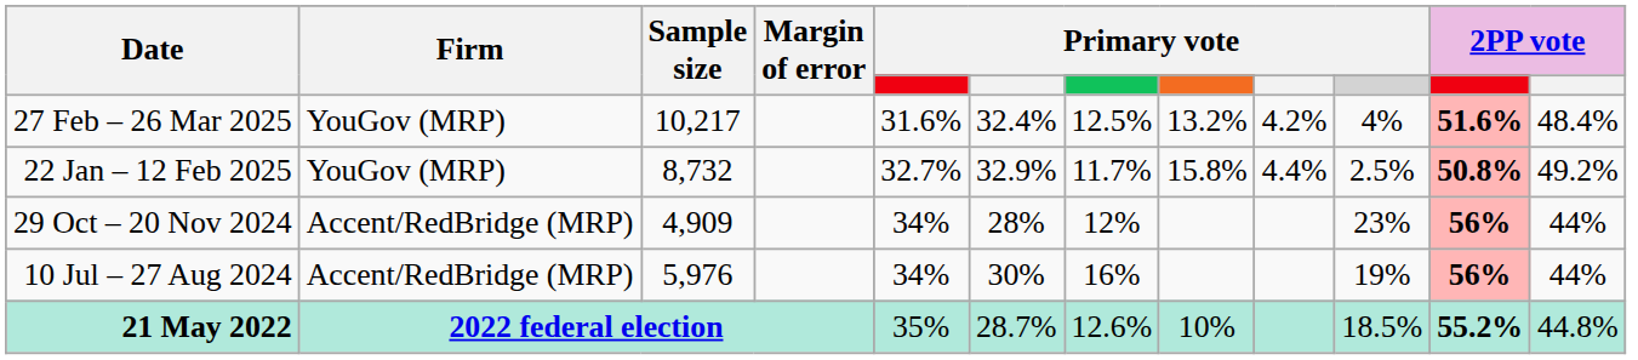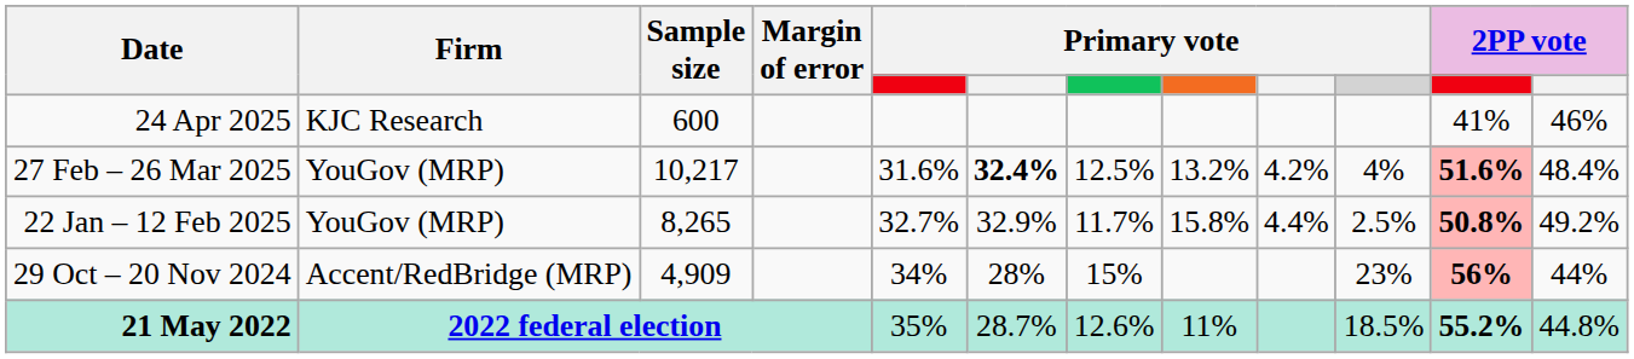 <table class="nowrap wikitable tpl-blanktable" style=text-align:center;font-size:90%>
 <tr>
 <th rowspan=2>Date</th>
 <th rowspan=2>Firm</th>
 <th rowspan=2>Sample<br>size</th>
 <th rowspan=2>Margin<br>of error</th>
 <th colspan=6>Primary vote</th>
 <th colspan=2 class=unsortable style=background:#ebbce3><a href='#'>2PP vote</a></th>
 </tr>
 <tr>
 <th class="unsortable" style="background:#F00011"></th>
 <th style=background:></th>
 <th class=unsortable style=background:#10C25B></th>
 <th class=unsortable style=background:#f36c21></th>
 <th class=unsortable style=background:></th>
 <th class=unsortable style=background:lightgray></th>
 <th class="unsortable" style="background:#F00011"></th>
 <th style=background:></th>
 </tr>
 <tr>
+<td align=right>24 Apr 2025</td>
+<td align=left>KJC Research</td>
+<td>600</td>
+<td></td>
+<td></td>
+<td></td>
+<td></td>
+<td></td>
+<td></td>
+<td></td>
+<td>41%</td>
+<td>46%</td>
+</tr>
+<tr>
 <td align=right>27 Feb – 26 Mar 2025</td>
 <td align=left>YouGov (MRP)</td>
 <td>10,217</td>
 <td></td>
 <td>31.6%</td>
-<td>32.4%</td>
+<td><strong>32.4%</strong></td>
 <td>12.5%</td>
 <td>13.2%</td>
 <td>4.2%</td>
 <td>4%</td>
 <th style="background:#FFB6B6">51.6%</th>
 <td>48.4%</td>
 </tr>
 <tr>
 <td align=right>22 Jan – 12 Feb 2025</td>
 <td align=left>YouGov (MRP)</td>
-<td>8,732</td>
+<td>8,265</td>
 <td></td>
 <td>32.7%</td>
 <td>32.9%</td>
 <td>11.7%</td>
 <td>15.8%</td>
 <td>4.4%</td>
 <td>2.5%</td>
 <th style="background:#FFB6B6">50.8%</th>
 <td>49.2%</td>
 </tr>
 <tr>
 <td align=right>29 Oct – 20 Nov 2024</td>
 <td align=left>Accent/RedBridge (MRP)</td>
 <td>4,909</td>
 <td></td>
 <td>34%</td>
 <td>28%</td>
-<td>12%</td>
+<td>15%</td>
 <td></td>
 <td></td>
 <td>23%</td>
-<th style="background:#FFB6B6">56%</th>
-<td>44%</td>
-</tr>
-<tr>
-<td align=right>10 Jul – 27 Aug 2024</td>
-<td align=left>Accent/RedBridge (MRP)</td>
-<td>5,976</td>
-<td></td>
-<td>34%</td>
-<td>30%</td>
-<td>16%</td>
-<td></td>
-<td></td>
-<td>19%</td>
 <th style="background:#FFB6B6">56%</th>
 <td>44%</td>
 </tr>
 <tr style=background:#b0e9db>
 <td style=text-align:right data-sort-value=21-May-2022><strong>21 May 2022</strong></td>
 <td colspan=3 style=text-align:center><strong><a href='#'>2022 federal election</a></strong></td>
 <td>35%</td>
 <td>28.7%</td>
 <td>12.6%</td>
-<td>10%</td>
+<td>11%</td>
 <td></td>
 <td>18.5%</td>
 <td><strong>55.2%</strong></td>
 <td>44.8%</td>
 </tr>
 </table>
